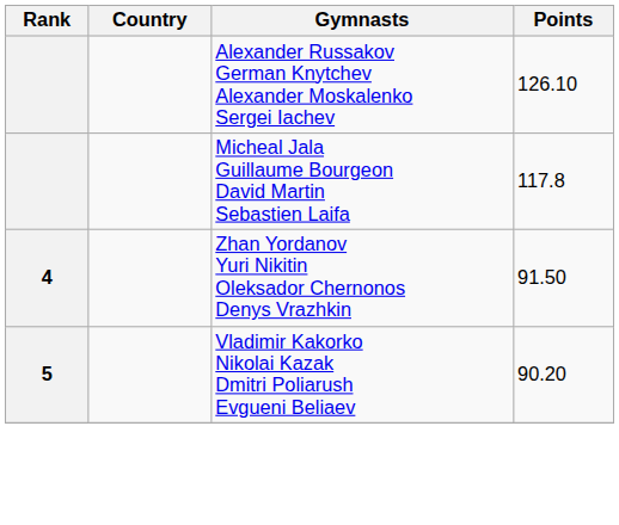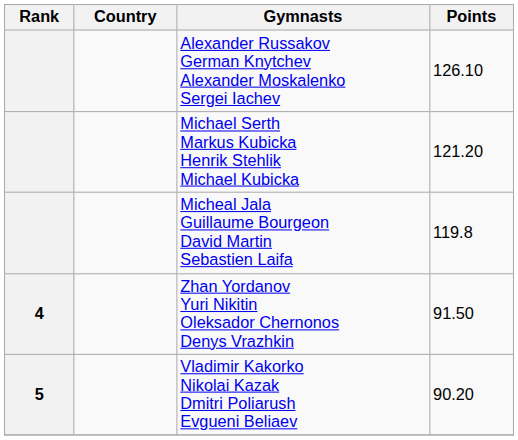 <table class="wikitable" width=500>
 <tr bgcolor="#efefef">
 <th>Rank</th>
 <th>Country</th>
 <th>Gymnasts</th>
 <th>Points</th>
 </tr>
 <tr>
 <th></th>
 <td></td>
 <td><a href='#'>Alexander Russakov</a> <br> <a href='#'>German Knytchev</a> <br> <a href='#'>Alexander Moskalenko</a> <br> <a href='#'>Sergei Iachev</a></td>
 <td>126.10</td>
 </tr>
 <tr>
 <th></th>
 <td></td>
+<td><a href='#'>Michael Serth</a> <br> <a href='#'>Markus Kubicka</a> <br> <a href='#'>Henrik Stehlik</a> <br> <a href='#'>Michael Kubicka</a></td>
+<td>121.20</td>
+</tr>
+<tr>
+<th></th>
+<td></td>
 <td><a href='#'>Micheal Jala</a> <br> <a href='#'>Guillaume Bourgeon</a> <br> <a href='#'>David Martin</a> <br> <a href='#'>Sebastien Laifa</a></td>
-<td>117.8</td>
+<td>119.8</td>
 </tr>
 <tr>
 <th>4</th>
 <td></td>
 <td><a href='#'>Zhan Yordanov</a> <br> <a href='#'>Yuri Nikitin</a> <br> <a href='#'>Oleksador Chernonos</a> <br> <a href='#'>Denys Vrazhkin</a></td>
 <td>91.50</td>
 </tr>
 <tr>
 <th>5</th>
 <td></td>
 <td><a href='#'>Vladimir Kakorko</a> <br> <a href='#'>Nikolai Kazak</a> <br> <a href='#'>Dmitri Poliarush</a> <br> <a href='#'>Evgueni Beliaev</a></td>
 <td>90.20</td>
 </tr>
 <tr>
 </tr>
 </table>
